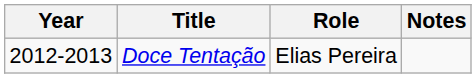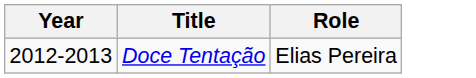 <table class="wikitable sortable">
 <tr>
 <th>Year</th>
 <th>Title</th>
 <th>Role</th>
-<th class="unsortable">Notes</th>
 </tr>
 <tr>
 <td>2012-2013</td>
 <td><em><a href='#'>Doce Tentação</a></em></td>
 <td>Elias Pereira</td>
-<td></td>
 </tr>
 </table>
